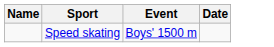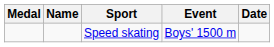 <table class="wikitable sortable" style="font-size: 95%">
 <tr>
+<th>Medal</th>
 <th>Name</th>
 <th>Sport</th>
 <th>Event</th>
 <th>Date</th>
 </tr>
 <tr>
 <td></td>
+<td></td>
 <td><a href='#'>Speed skating</a></td>
 <td><a href='#'>Boys' 1500 m</a></td>
 <td></td>
 </tr>
 </table>
